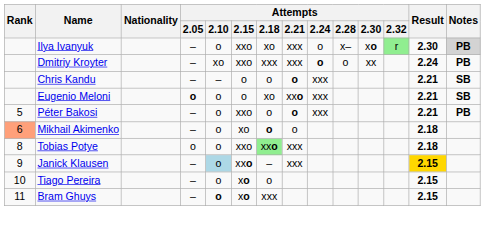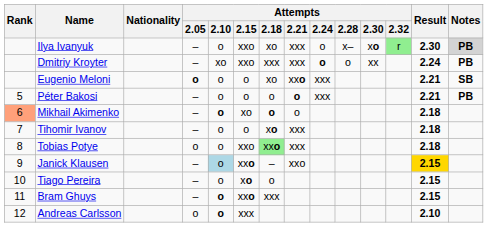 <table class="wikitable sortable" style="text-align:center">
 <tr>
 <th rowspan=2>Rank</th>
 <th rowspan=2>Name</th>
 <th rowspan=2>Nationality</th>
 <th colspan=9>Attempts</th>
 <th rowspan=2>Result</th>
 <th rowspan=2>Notes</th>
 </tr>
 <tr>
 <th>2.05</th>
 <th>2.10</th>
 <th>2.15</th>
 <th>2.18</th>
 <th>2.21</th>
 <th>2.24</th>
 <th>2.28</th>
 <th>2.30</th>
 <th>2.32</th>
 </tr>
 <tr>
 <td></td>
 <td align=left><a href='#'>Ilya Ivanyuk</a></td>
 <td align=left></td>
 <td>–</td>
 <td>o</td>
 <td>xxo</td>
 <td>xo</td>
 <td>xxx</td>
 <td>o</td>
 <td>x–</td>
 <td>x<strong>o</strong></td>
 <td style="background: lightgreen;">r</td>
 <td><strong>2.30</strong></td>
 <td style="background: lightgrey;"><strong>PB</strong></td>
 </tr>
 <tr>
 <td></td>
 <td align=left><a href='#'>Dmitriy Kroyter</a></td>
 <td align=left></td>
 <td>–</td>
 <td>xo</td>
 <td>xxo</td>
 <td>xxx</td>
 <td>xxx</td>
 <td><strong>o</strong></td>
 <td>o</td>
 <td>xx</td>
 <td></td>
 <td><strong>2.24</strong></td>
 <td><strong>PB</strong></td>
 </tr>
 <tr>
 <td></td>
-<td align=left><a href='#'>Chris Kandu</a></td>
-<td align=left></td>
-<td>–</td>
-<td>–</td>
-<td>o</td>
-<td>o</td>
-<td><strong>o</strong></td>
-<td>xxx</td>
-<td></td>
-<td></td>
-<td></td>
-<td><strong>2.21</strong></td>
-<td><strong>SB</strong></td>
-</tr>
-<tr>
-<td></td>
 <td align=left><a href='#'>Eugenio Meloni</a></td>
 <td align=left></td>
 <td><strong>o</strong></td>
 <td>o</td>
 <td>o</td>
 <td>xo</td>
 <td>xx<strong>o</strong></td>
 <td>xxx</td>
 <td></td>
 <td></td>
 <td></td>
 <td><strong>2.21</strong></td>
 <td><strong>SB</strong></td>
 </tr>
 <tr>
 <td>5</td>
 <td align=left><a href='#'>Péter Bakosi</a></td>
 <td align=left></td>
 <td>–</td>
 <td>o</td>
-<td>xxo</td>
+<td>o</td>
 <td>o</td>
 <td><strong>o</strong></td>
 <td>xxx</td>
 <td></td>
 <td></td>
 <td></td>
 <td><strong>2.21</strong></td>
 <td><strong>PB</strong></td>
 </tr>
 <tr>
 <td style="background: lightsalmon;">6</td>
 <td align=left><a href='#'>Mikhail Akimenko</a></td>
 <td align=left></td>
 <td>–</td>
-<td>o</td>
+<td><strong>o</strong></td>
 <td>xo</td>
 <td><strong>o</strong></td>
 <td>o</td>
+<td></td>
+<td></td>
+<td></td>
+<td></td>
+<td><strong>2.18</strong></td>
+<td></td>
+</tr>
+<tr>
+<td>7</td>
+<td align=left><a href='#'>Tihomir Ivanov</a></td>
+<td align=left></td>
+<td>–</td>
+<td>o</td>
+<td>o</td>
+<td>x<strong>o</strong></td>
+<td>xxx</td>
 <td></td>
 <td></td>
 <td></td>
 <td></td>
 <td><strong>2.18</strong></td>
 <td></td>
 </tr>
 <tr>
 <td>8</td>
 <td align=left><a href='#'>Tobias Potye</a></td>
 <td align=left></td>
 <td>o</td>
 <td>o</td>
 <td>xxo</td>
 <td style="background: lightgreen;">xx<strong>o</strong></td>
 <td>xxx</td>
 <td></td>
 <td></td>
 <td></td>
 <td></td>
 <td><strong>2.18</strong></td>
 <td></td>
 </tr>
 <tr>
 <td>9</td>
 <td align=left><a href='#'>Janick Klausen</a></td>
 <td align=left></td>
 <td>–</td>
 <td style="background: lightblue;">o</td>
 <td>xx<strong>o</strong></td>
 <td>–</td>
-<td>xxx</td>
+<td>xxo</td>
 <td></td>
 <td></td>
 <td></td>
 <td></td>
 <td style="background: gold;"><strong>2.15</strong></td>
 <td></td>
 </tr>
 <tr>
 <td>10</td>
 <td align=left><a href='#'>Tiago Pereira</a></td>
 <td align=left></td>
 <td>–</td>
 <td>o</td>
 <td>x<strong>o</strong></td>
 <td>o</td>
 <td></td>
 <td></td>
 <td></td>
 <td></td>
 <td></td>
 <td><strong>2.15</strong></td>
 <td></td>
 </tr>
 <tr>
 <td>11</td>
 <td align=left><a href='#'>Bram Ghuys</a></td>
 <td align=left></td>
 <td>–</td>
 <td><strong>o</strong></td>
-<td>x<strong>o</strong></td>
+<td>xx<strong>o</strong></td>
 <td>xxx</td>
 <td></td>
 <td></td>
 <td></td>
 <td></td>
 <td></td>
 <td><strong>2.15</strong></td>
 <td></td>
 </tr>
+<tr>
+<td>12</td>
+<td align=left><a href='#'>Andreas Carlsson</a></td>
+<td align=left></td>
+<td>o</td>
+<td><strong>o</strong></td>
+<td>xxx</td>
+<td></td>
+<td></td>
+<td></td>
+<td></td>
+<td></td>
+<td></td>
+<td><strong>2.10</strong></td>
+<td></td>
+</tr>
 </table>
